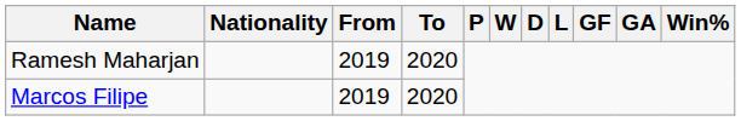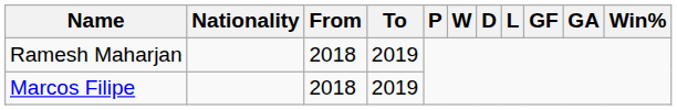 <table class="wikitable plainrowheaders sortable" style="text-align:center">
 <tr>
 <th>Name</th>
 <th>Nationality</th>
 <th>From</th>
 <th class="unsortable">To</th>
 <th>P</th>
 <th>W</th>
 <th>D</th>
 <th>L</th>
 <th>GF</th>
 <th>GA</th>
 <th>Win%</th>
 </tr>
 <tr>
 <td scope=row style=text-align:left>Ramesh Maharjan</td>
 <td align=left></td>
-<td align=left>2019</td>
-<td align=left>2020<br></td>
+<td align=left>2018</td>
+<td align=left>2019<br></td>
 </tr>
 <tr>
 <td scope=row style=text-align:left><a href='#'>Marcos Filipe</a></td>
 <td align=left></td>
-<td align=left>2019</td>
-<td align=left>2020<br></td>
+<td align=left>2018</td>
+<td align=left>2019<br></td>
 </tr>
 </table>
